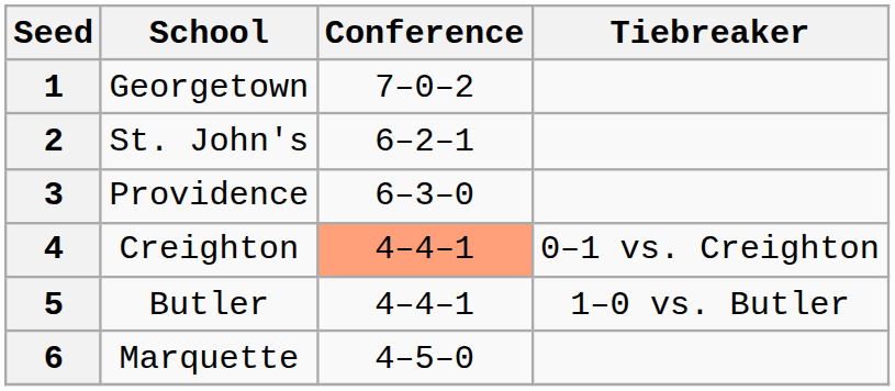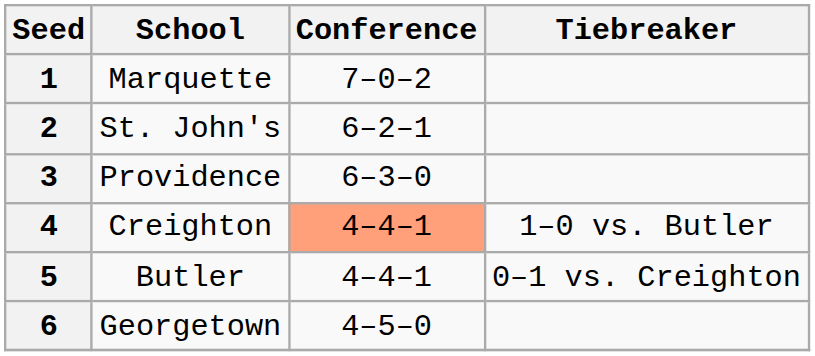 <table class="wikitable" style="text-align:center">
 <tr>
 <th>Seed</th>
 <th>School</th>
 <th>Conference</th>
 <th>Tiebreaker</th>
 </tr>
 <tr>
 <th>1</th>
-<td>Georgetown</td>
+<td>Marquette</td>
 <td>7–0–2</td>
 <td></td>
 </tr>
 <tr>
 <th>2</th>
 <td>St. John's</td>
 <td>6–2–1</td>
 <td></td>
 </tr>
 <tr>
 <th>3</th>
 <td>Providence</td>
 <td>6–3–0</td>
 <td></td>
 </tr>
 <tr>
 <th>4</th>
 <td>Creighton</td>
 <td style="background: lightsalmon;">4–4–1</td>
-<td>0–1 vs. Creighton</td>
+<td>1–0 vs. Butler</td>
 </tr>
 <tr>
 <th>5</th>
 <td>Butler</td>
 <td>4–4–1</td>
-<td>1–0 vs. Butler</td>
+<td>0–1 vs. Creighton</td>
 </tr>
 <tr>
 <th>6</th>
-<td>Marquette</td>
+<td>Georgetown</td>
 <td>4–5–0</td>
 <td></td>
 </tr>
 <tr>
 </tr>
 </table>
